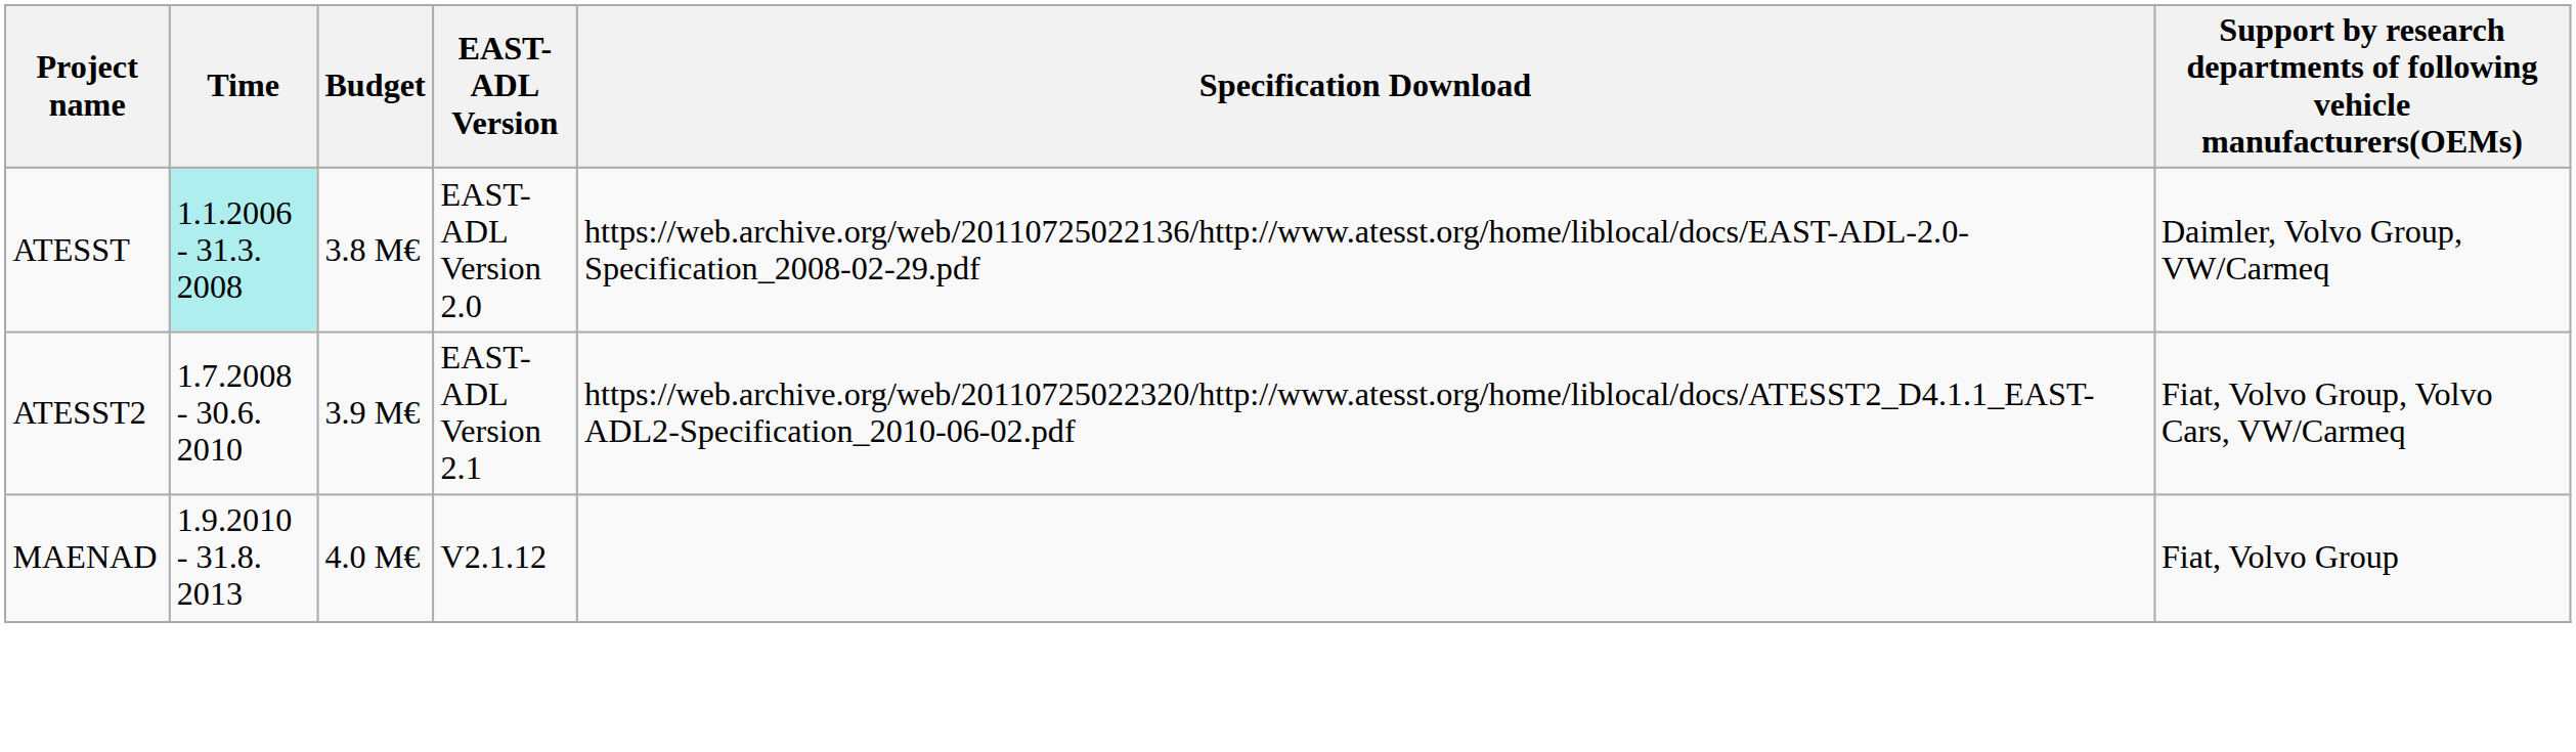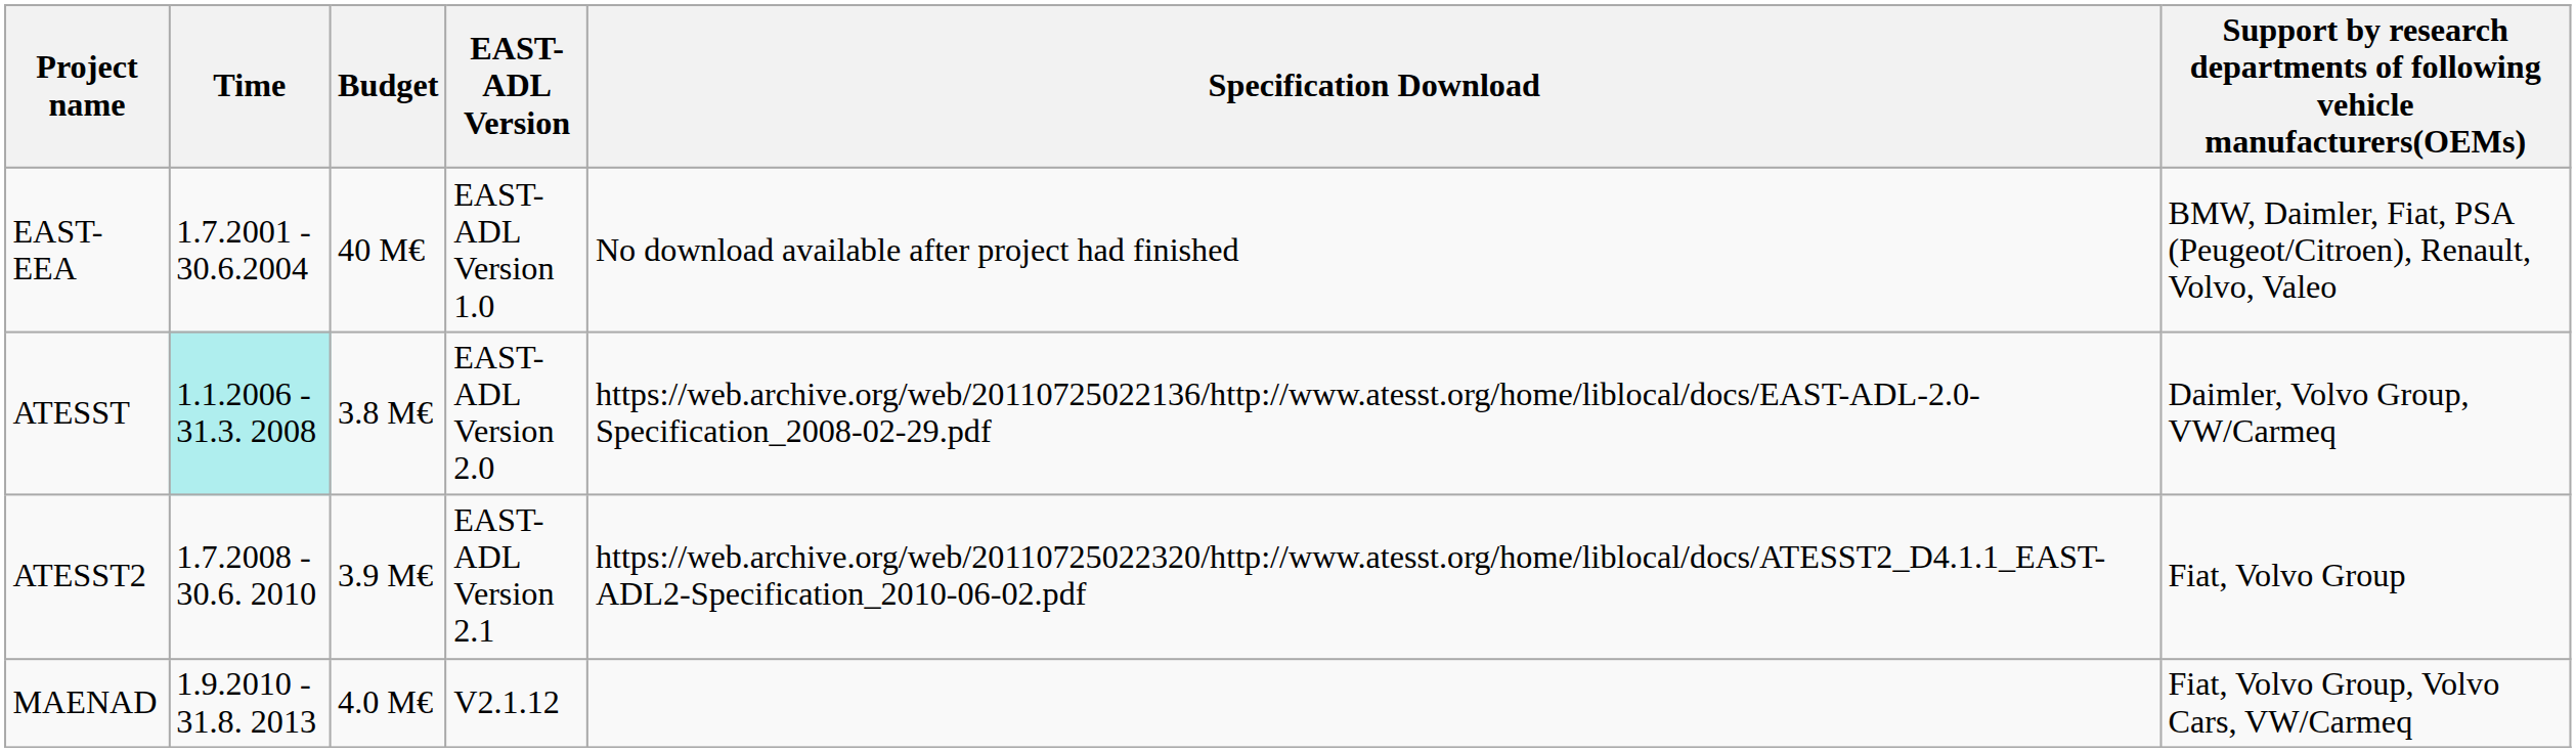 <table class="wikitable sortable">
 <tr>
 <th>Project name</th>
 <th>Time</th>
 <th>Budget</th>
 <th>EAST-ADL Version</th>
 <th>Specification Download</th>
 <th>Support by research departments of following vehicle manufacturers(OEMs)</th>
+</tr>
+<tr>
+<td>EAST-EEA </td>
+<td>1.7.2001 - 30.6.2004</td>
+<td>40 M€</td>
+<td>EAST-ADL Version 1.0</td>
+<td>No download available after project had finished</td>
+<td>BMW, Daimler, Fiat, PSA (Peugeot/Citroen), Renault, Volvo, Valeo</td>
 </tr>
 <tr>
 <td>ATESST </td>
 <td style="background: paleturquoise;">1.1.2006 - 31.3. 2008</td>
 <td>3.8 M€</td>
 <td>EAST-ADL Version 2.0</td>
 <td>https://web.archive.org/web/20110725022136/http://www.atesst.org/home/liblocal/docs/EAST-ADL-2.0-Specification_2008-02-29.pdf</td>
 <td>Daimler, Volvo Group, VW/Carmeq</td>
 </tr>
 <tr>
 <td>ATESST2 </td>
 <td>1.7.2008 - 30.6. 2010</td>
 <td>3.9 M€</td>
 <td>EAST-ADL Version 2.1</td>
 <td>https://web.archive.org/web/20110725022320/http://www.atesst.org/home/liblocal/docs/ATESST2_D4.1.1_EAST-ADL2-Specification_2010-06-02.pdf</td>
-<td>Fiat, Volvo Group, Volvo Cars, VW/Carmeq</td>
+<td>Fiat, Volvo Group</td>
 </tr>
 <tr>
 <td>MAENAD </td>
 <td>1.9.2010 - 31.8. 2013</td>
 <td>4.0 M€</td>
 <td>V2.1.12</td>
 <td></td>
-<td>Fiat, Volvo Group</td>
+<td>Fiat, Volvo Group, Volvo Cars, VW/Carmeq</td>
 </tr>
 <tr>
 </tr>
 </table>
